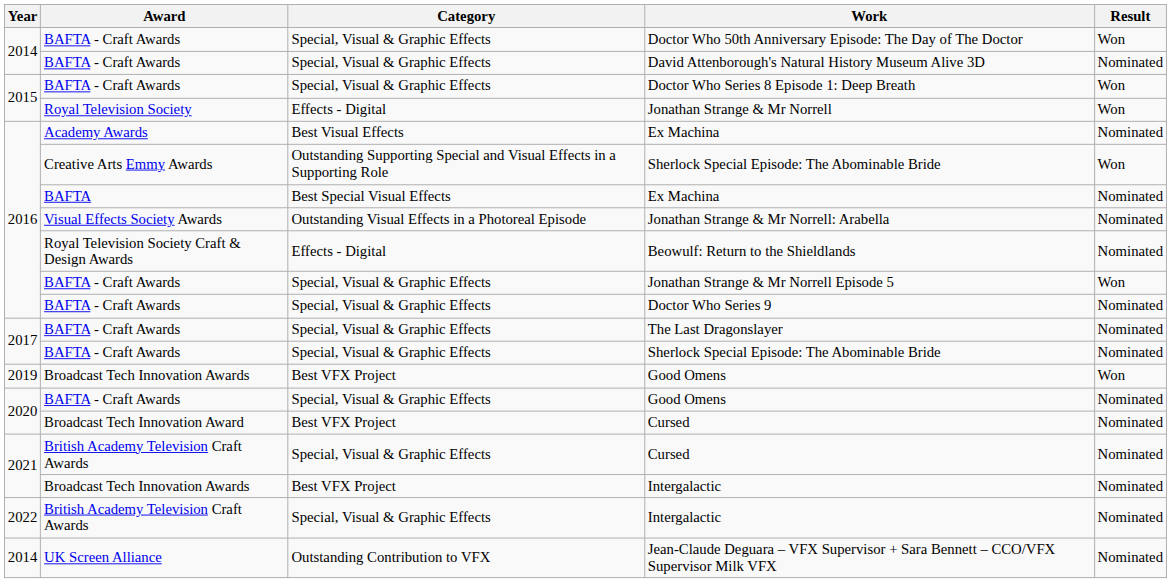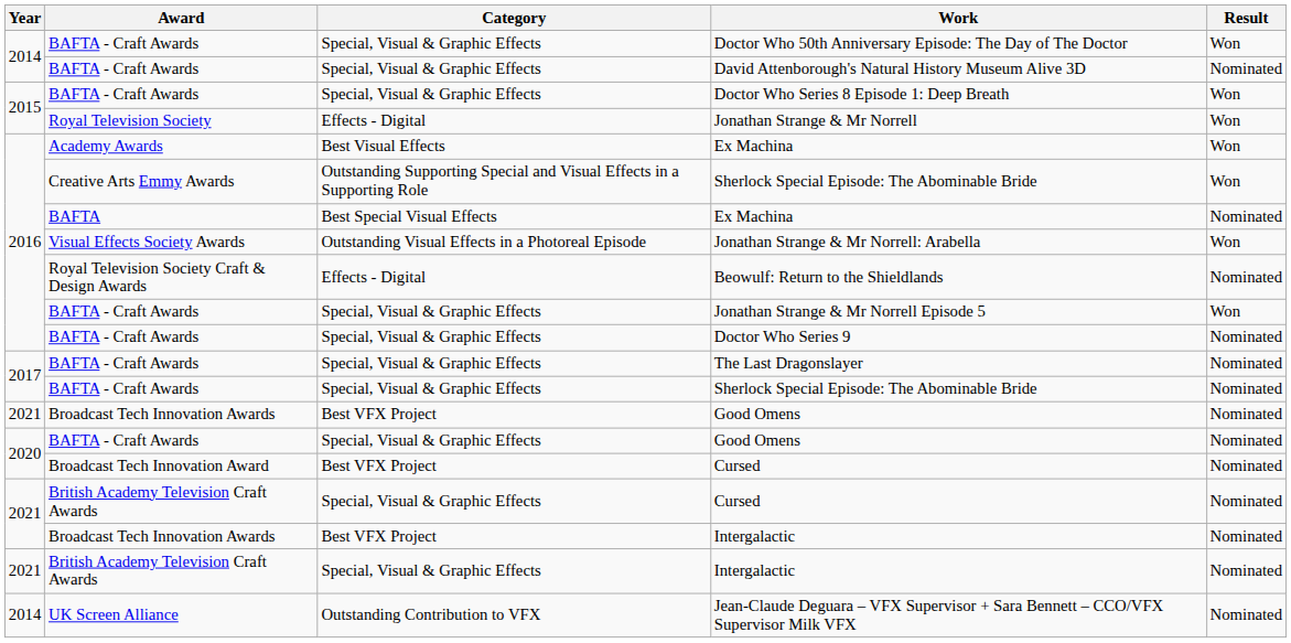 <table class="wikitable" style="width: 100%">
 <tr>
 <th>Year</th>
 <th>Award</th>
 <th>Category</th>
 <th>Work</th>
 <th>Result</th>
 </tr>
 <tr>
 <td rowspan="2">2014</td>
 <td><a href='#'>BAFTA</a> - Craft Awards</td>
 <td>Special, Visual & Graphic Effects</td>
 <td>Doctor Who 50th Anniversary Episode: The Day of The Doctor</td>
 <td>Won</td>
 </tr>
 <tr>
 <td><a href='#'>BAFTA</a> - Craft Awards</td>
 <td>Special, Visual & Graphic Effects</td>
 <td>David Attenborough's Natural History Museum Alive 3D</td>
 <td>Nominated</td>
 </tr>
 <tr>
 <td rowspan="2">2015</td>
 <td><a href='#'>BAFTA</a> - Craft Awards</td>
 <td>Special, Visual & Graphic Effects</td>
 <td>Doctor Who Series 8 Episode 1: Deep Breath</td>
 <td>Won</td>
 </tr>
 <tr>
 <td><a href='#'>Royal Television Society</a></td>
 <td>Effects - Digital</td>
 <td>Jonathan Strange & Mr Norrell</td>
 <td>Won</td>
 </tr>
 <tr>
 <td rowspan="7">2016</td>
 <td><a href='#'>Academy Awards</a></td>
 <td>Best Visual Effects</td>
 <td>Ex Machina</td>
-<td>Nominated</td>
+<td>Won</td>
 </tr>
 <tr>
 <td>Creative Arts <a href='#'>Emmy</a> Awards</td>
 <td>Outstanding Supporting Special and Visual Effects in a Supporting Role</td>
 <td>Sherlock Special Episode: The Abominable Bride</td>
 <td>Won</td>
 </tr>
 <tr>
 <td><a href='#'>BAFTA</a></td>
 <td>Best Special Visual Effects</td>
 <td>Ex Machina</td>
 <td>Nominated</td>
 </tr>
 <tr>
 <td><a href='#'>Visual Effects Society</a> Awards</td>
 <td>Outstanding Visual Effects in a Photoreal Episode</td>
 <td>Jonathan Strange & Mr Norrell: Arabella</td>
-<td>Nominated</td>
+<td>Won</td>
 </tr>
 <tr>
 <td>Royal Television Society Craft & Design Awards</td>
 <td>Effects - Digital</td>
 <td>Beowulf: Return to the Shieldlands</td>
 <td>Nominated</td>
 </tr>
 <tr>
 <td><a href='#'>BAFTA</a> - Craft Awards</td>
 <td>Special, Visual & Graphic Effects</td>
 <td>Jonathan Strange & Mr Norrell Episode 5</td>
 <td>Won</td>
 </tr>
 <tr>
 <td><a href='#'>BAFTA</a> - Craft Awards</td>
 <td>Special, Visual & Graphic Effects</td>
 <td>Doctor Who Series 9</td>
 <td>Nominated</td>
 </tr>
 <tr>
 <td rowspan="2">2017</td>
 <td><a href='#'>BAFTA</a> - Craft Awards</td>
 <td>Special, Visual & Graphic Effects</td>
 <td>The Last Dragonslayer</td>
 <td>Nominated</td>
 </tr>
 <tr>
 <td><a href='#'>BAFTA</a> - Craft Awards</td>
 <td>Special, Visual & Graphic Effects</td>
 <td>Sherlock Special Episode: The Abominable Bride</td>
 <td>Nominated</td>
 </tr>
 <tr>
-<td>2019</td>
+<td>2021</td>
 <td>Broadcast Tech Innovation Awards</td>
 <td>Best VFX Project</td>
 <td>Good Omens</td>
-<td>Won</td>
+<td>Nominated</td>
 </tr>
 <tr>
 <td rowspan="2">2020</td>
 <td><a href='#'>BAFTA</a> - Craft Awards</td>
 <td>Special, Visual & Graphic Effects</td>
 <td>Good Omens</td>
 <td>Nominated</td>
 </tr>
 <tr>
 <td>Broadcast Tech Innovation Award</td>
 <td>Best VFX Project</td>
 <td>Cursed</td>
 <td>Nominated</td>
 </tr>
 <tr>
 <td rowspan="2">2021</td>
 <td><a href='#'>British Academy Television</a> Craft Awards</td>
 <td>Special, Visual & Graphic Effects</td>
 <td>Cursed</td>
 <td>Nominated</td>
 </tr>
 <tr>
 <td>Broadcast Tech Innovation Awards</td>
 <td>Best VFX Project</td>
 <td>Intergalactic </td>
 <td>Nominated</td>
 </tr>
 <tr>
-<td>2022</td>
+<td>2021</td>
 <td><a href='#'>British Academy Television</a> Craft Awards</td>
 <td>Special, Visual & Graphic Effects</td>
 <td>Intergalactic</td>
 <td>Nominated</td>
 </tr>
 <tr>
 <td>2014</td>
 <td><a href='#'>UK Screen Alliance</a></td>
 <td>Outstanding Contribution to VFX</td>
 <td>Jean-Claude Deguara – VFX Supervisor + Sara Bennett – CCO/VFX Supervisor Milk VFX</td>
 <td>Nominated</td>
 </tr>
 </table>
